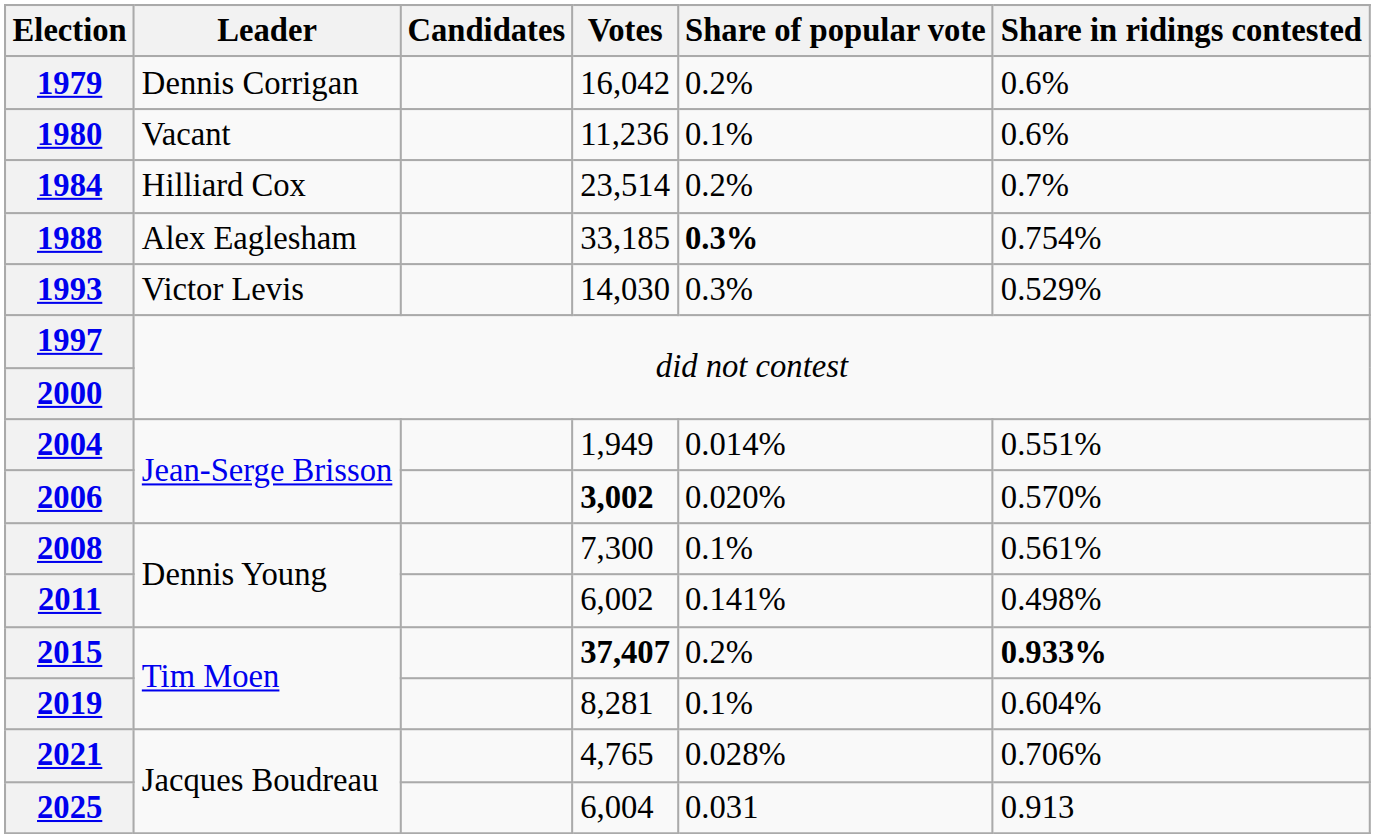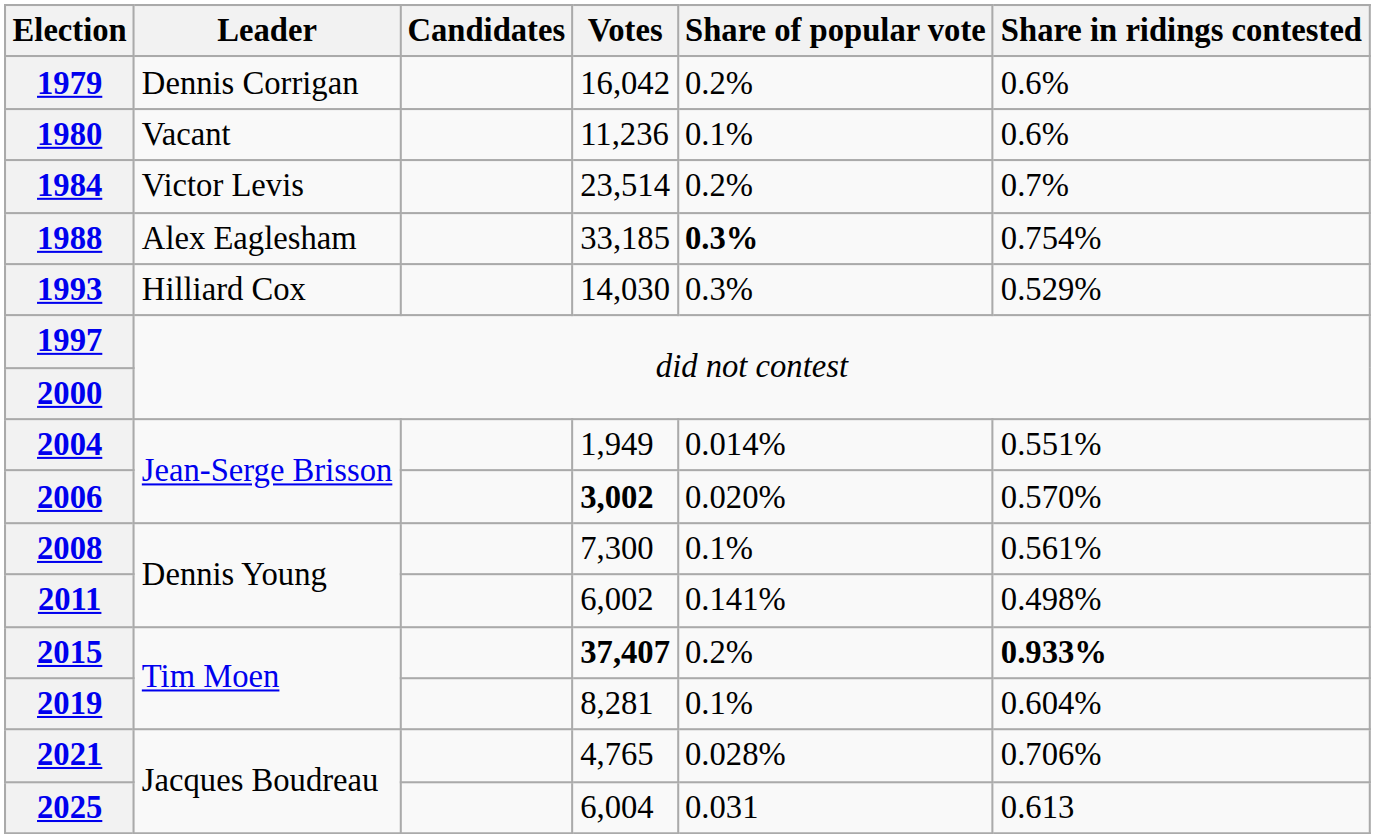 <table class="wikitable">
 <tr>
 <th>Election</th>
 <th>Leader</th>
 <th>Candidates</th>
 <th>Votes</th>
 <th>Share of popular vote</th>
 <th>Share in ridings contested</th>
 </tr>
 <tr>
 <th><a href='#'>1979</a></th>
 <td>Dennis Corrigan</td>
 <td></td>
 <td>16,042</td>
 <td>0.2%</td>
 <td>0.6%</td>
 </tr>
 <tr>
 <th><a href='#'>1980</a></th>
 <td>Vacant</td>
 <td></td>
 <td>11,236</td>
 <td>0.1%</td>
 <td>0.6%</td>
 </tr>
 <tr>
 <th><a href='#'>1984</a></th>
-<td>Hilliard Cox</td>
+<td>Victor Levis</td>
 <td></td>
 <td>23,514</td>
 <td>0.2%</td>
 <td>0.7%</td>
 </tr>
 <tr>
 <th><a href='#'>1988</a></th>
 <td>Alex Eaglesham</td>
 <td></td>
 <td>33,185</td>
 <td><strong>0.3%</strong></td>
 <td>0.754%</td>
 </tr>
 <tr>
 <th><a href='#'>1993</a></th>
-<td>Victor Levis</td>
+<td>Hilliard Cox</td>
 <td></td>
 <td>14,030</td>
 <td>0.3%</td>
 <td>0.529%</td>
 </tr>
 <tr>
 <th><a href='#'>1997</a></th>
 <td colspan=5 rowspan=2 align=center><em>did not contest</em></td>
 </tr>
 <tr>
 <th><a href='#'>2000</a></th>
 </tr>
 <tr>
 <th><a href='#'>2004</a></th>
 <td rowspan=2><a href='#'>Jean-Serge Brisson</a></td>
 <td></td>
 <td>1,949</td>
 <td>0.014%</td>
 <td>0.551%</td>
 </tr>
 <tr>
 <th><a href='#'>2006</a></th>
 <td></td>
 <td><strong>3,002</strong></td>
 <td>0.020%</td>
 <td>0.570%</td>
 </tr>
 <tr>
 <th><a href='#'>2008</a></th>
 <td rowspan=2>Dennis Young</td>
 <td></td>
 <td>7,300</td>
 <td>0.1%</td>
 <td>0.561%</td>
 </tr>
 <tr>
 <th><a href='#'>2011</a></th>
 <td></td>
 <td>6,002</td>
 <td>0.141%</td>
 <td>0.498%</td>
 </tr>
 <tr>
 <th><a href='#'>2015</a></th>
 <td rowspan=2><a href='#'>Tim Moen</a></td>
 <td></td>
 <td><strong>37,407</strong></td>
 <td>0.2%</td>
 <td><strong>0.933%</strong></td>
 </tr>
 <tr>
 <th><a href='#'>2019</a></th>
 <td></td>
 <td>8,281</td>
 <td>0.1%</td>
 <td>0.604%</td>
 </tr>
 <tr>
 <th><a href='#'>2021</a></th>
 <td rowspan=2>Jacques Boudreau</td>
 <td></td>
 <td>4,765</td>
 <td>0.028%</td>
 <td>0.706%</td>
 </tr>
 <tr>
 <th><a href='#'>2025</a></th>
 <td></td>
 <td>6,004</td>
 <td>0.031</td>
-<td>0.913</td>
+<td>0.613</td>
 </tr>
 </table>
